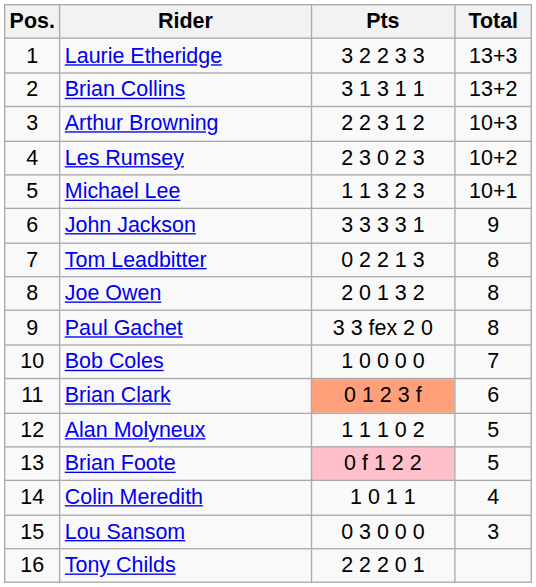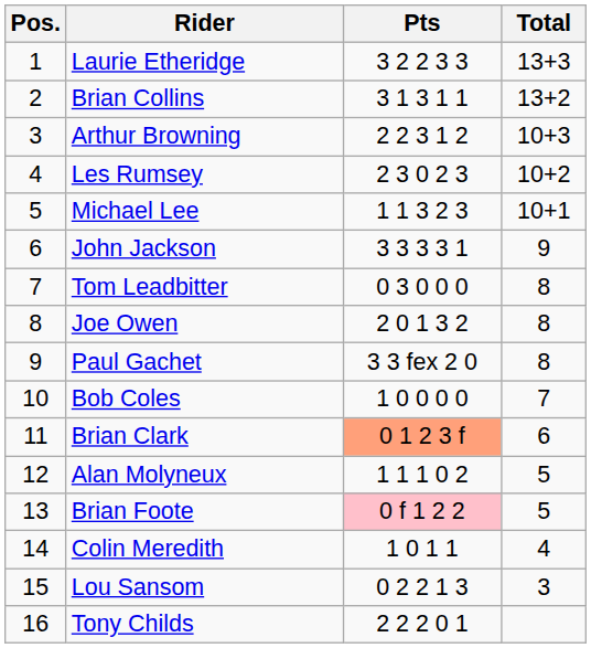 <table class=wikitable>
 <tr>
 <th width=25px>Pos.</th>
 <th width=180px>Rider</th>
 <th width=100px>Pts</th>
 <th width=50px>Total</th>
 </tr>
 <tr align=center >
 <td>1</td>
 <td align=left> <a href='#'>Laurie Etheridge</a></td>
 <td>3	2	2	3	3</td>
 <td>13+3</td>
 </tr>
 <tr align=center>
 <td>2</td>
 <td align=left> <a href='#'>Brian Collins</a></td>
 <td>3	1	3	1	1</td>
 <td>13+2</td>
 </tr>
 <tr align=center>
 <td>3</td>
 <td align=left> <a href='#'>Arthur Browning</a></td>
 <td>2	2	3	1	2</td>
 <td>10+3</td>
 </tr>
 <tr align=center>
 <td>4</td>
 <td align=left> <a href='#'>Les Rumsey</a></td>
 <td>2	3	0	2	3</td>
 <td>10+2</td>
 </tr>
 <tr align=center>
 <td>5</td>
 <td align=left> <a href='#'>Michael Lee</a></td>
 <td>1	1	3	2	3</td>
 <td>10+1</td>
 </tr>
 <tr align=center>
 <td>6</td>
 <td align=left> <a href='#'>John Jackson</a></td>
 <td>3	3	3	3	1</td>
 <td>9</td>
 </tr>
 <tr align=center>
 <td>7</td>
 <td align=left> <a href='#'>Tom Leadbitter</a></td>
-<td>0	2	2	1	3</td>
+<td>0	3	0	0	0</td>
 <td>8</td>
 </tr>
 <tr align=center>
 <td>8</td>
 <td align=left> <a href='#'>Joe Owen</a></td>
 <td>2	0	1	3	2</td>
 <td>8</td>
 </tr>
 <tr align=center>
 <td>9</td>
 <td align=left> <a href='#'>Paul Gachet</a></td>
 <td>3	3 fex 2 0</td>
 <td>8</td>
 </tr>
 <tr align=center>
 <td>10</td>
 <td align=left> <a href='#'>Bob Coles</a></td>
 <td>1	0	0	0	0</td>
 <td>7</td>
 </tr>
 <tr align=center>
 <td>11</td>
 <td align=left> <a href='#'>Brian Clark</a></td>
 <td style="background: lightsalmon;">0	1	2	3 f</td>
 <td>6</td>
 </tr>
 <tr align=center>
 <td>12</td>
 <td align=left> <a href='#'>Alan Molyneux</a></td>
 <td>1	1	1	0	2</td>
 <td>5</td>
 </tr>
 <tr align=center>
 <td>13</td>
 <td align=left> <a href='#'>Brian Foote</a></td>
 <td style="background: pink;">0 f 1	2	2</td>
 <td>5</td>
 </tr>
 <tr align=center>
 <td>14</td>
 <td align=left> <a href='#'>Colin Meredith</a></td>
 <td>1	0	1	1</td>
 <td>4</td>
 </tr>
 <tr align=center>
 <td>15</td>
 <td align=left> <a href='#'>Lou Sansom</a></td>
-<td>0	3	0	0	0</td>
+<td>0	2	2	1	3</td>
 <td>3</td>
 </tr>
 <tr align=center>
 <td>16</td>
 <td align=left> <a href='#'>Tony Childs</a></td>
 <td>2	2	2	0	1</td>
 <td></td>
 </tr>
 </table>
